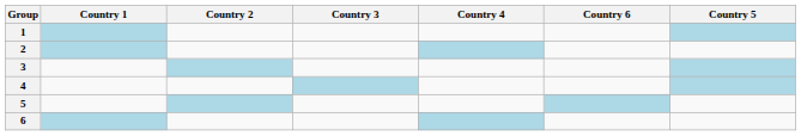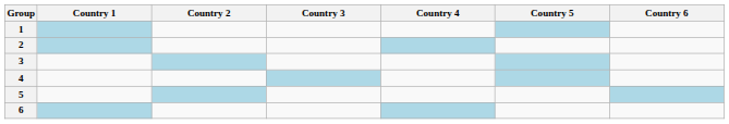 <table class="wikitable" style="font-size: 90%;">
 <tr>
 <th>Group</th>
 <th width="160">Country 1</th>
 <th width="160">Country 2</th>
 <th width="160">Country 3</th>
 <th width="160">Country 4</th>
+<th width="160">Country 5</th>
 <th width="160">Country 6</th>
-<th width="160">Country 5</th>
 </tr>
 <tr>
 <th>1</th>
 <td bgcolor="lightblue"></td>
 <td></td>
 <td></td>
 <td></td>
+<td bgcolor="lightblue"></td>
 <td></td>
-<td bgcolor="lightblue"></td>
 </tr>
 <tr>
 <th>2</th>
 <td bgcolor="lightblue"></td>
 <td></td>
 <td></td>
 <td bgcolor="lightblue"></td>
 <td></td>
 <td></td>
 </tr>
 <tr>
 <th>3</th>
 <td></td>
 <td bgcolor="lightblue"></td>
 <td><s></s></td>
 <td></td>
+<td bgcolor="lightblue"></td>
 <td></td>
-<td bgcolor="lightblue"></td>
 </tr>
 <tr>
 <th>4</th>
 <td></td>
 <td></td>
 <td bgcolor="lightblue"></td>
 <td></td>
+<td bgcolor="lightblue"></td>
 <td></td>
-<td bgcolor="lightblue"></td>
 </tr>
 <tr>
 <th>5</th>
 <td></td>
 <td bgcolor="lightblue"></td>
 <td></td>
 <td><s></s></td>
+<td></td>
 <td bgcolor="lightblue"><s></s></td>
-<td></td>
 </tr>
 <tr>
 <th>6</th>
 <td bgcolor="lightblue"></td>
 <td></td>
 <td></td>
 <td bgcolor="lightblue"></td>
 <td></td>
 <td></td>
 </tr>
 </table>
